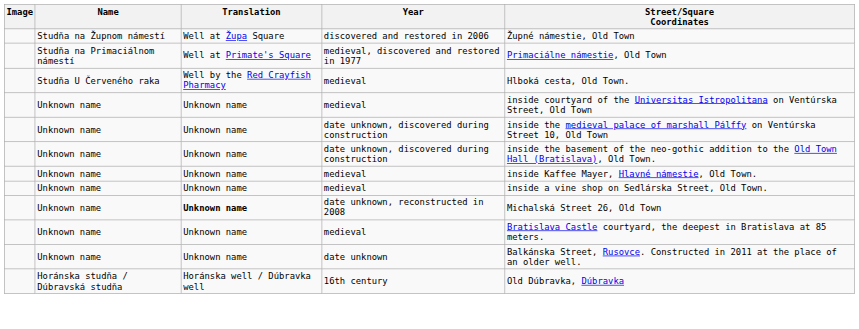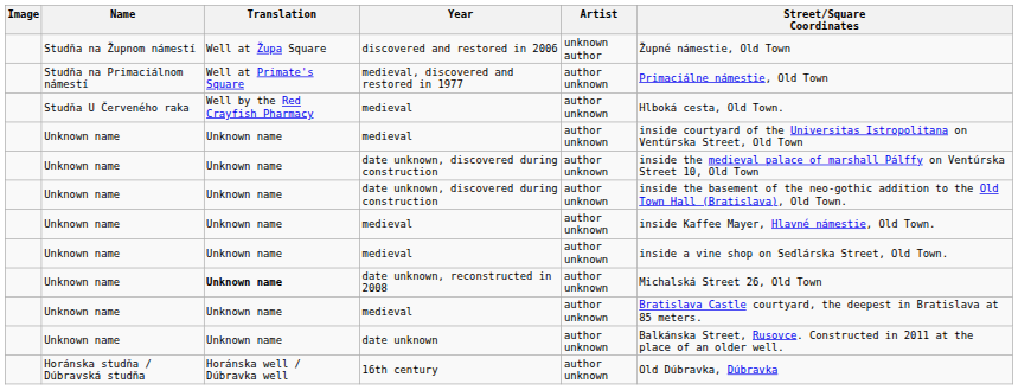 <table class="wikitable sortable">
 <tr valign=top>
 <th class="unsortable">Image</th>
 <th>Name</th>
 <th>Translation</th>
 <th>Year</th>
+<th>Artist</th>
 <th>Street/Square <br>Coordinates</th>
 </tr>
 <tr>
 <td></td>
 <td>Studňa na Župnom námestí</td>
 <td>Well at <a href='#'>Župa</a> Square</td>
 <td>discovered and restored in 2006</td>
+<td>unknown author</td>
 <td>Župné námestie, Old Town <br></td>
 </tr>
 <tr>
 <td></td>
 <td>Studňa na Primaciálnom námestí</td>
 <td>Well at <a href='#'>Primate's Square</a></td>
 <td>medieval, discovered and restored in 1977</td>
+<td>author unknown</td>
 <td><a href='#'>Primaciálne námestie</a>, Old Town <br></td>
 </tr>
 <tr>
 <td></td>
 <td>Studňa U Červeného raka</td>
 <td>Well by the <a href='#'>Red Crayfish Pharmacy</a></td>
 <td>medieval</td>
+<td>author unknown</td>
 <td>Hlboká cesta, Old Town. <br></td>
 </tr>
 <tr>
 <td></td>
 <td>Unknown name</td>
 <td>Unknown name</td>
 <td>medieval</td>
+<td>author unknown</td>
 <td>inside courtyard of the <a href='#'>Universitas Istropolitana</a> on Ventúrska Street, Old Town <br></td>
 </tr>
 <tr>
 <td></td>
 <td>Unknown name</td>
 <td>Unknown name</td>
 <td>date unknown, discovered during construction</td>
+<td>author unknown</td>
 <td>inside the <a href='#'>medieval palace of marshall Pálffy</a> on Ventúrska Street 10, Old Town <br></td>
 </tr>
 <tr>
 <td></td>
 <td>Unknown name</td>
 <td>Unknown name</td>
 <td>date unknown, discovered during construction</td>
+<td>author unknown</td>
 <td>inside the basement of the neo-gothic addition to the <a href='#'>Old Town Hall (Bratislava)</a>, Old Town. <br></td>
 </tr>
 <tr>
 <td></td>
 <td>Unknown name</td>
 <td>Unknown name</td>
 <td>medieval</td>
+<td>author unknown</td>
 <td>inside Kaffee Mayer, <a href='#'>Hlavné námestie</a>, Old Town. <br></td>
 </tr>
 <tr>
 <td></td>
 <td>Unknown name</td>
 <td>Unknown name</td>
 <td>medieval</td>
+<td>author unknown</td>
 <td>inside a vine shop on Sedlárska Street, Old Town. <br></td>
 </tr>
 <tr>
 <td></td>
 <td>Unknown name</td>
 <td><strong>Unknown name</strong></td>
 <td>date unknown, reconstructed in 2008</td>
+<td>author unknown</td>
 <td>Michalská Street 26, Old Town <br></td>
 </tr>
 <tr>
 <td></td>
 <td>Unknown name</td>
 <td>Unknown name</td>
 <td>medieval</td>
+<td>author unknown</td>
 <td><a href='#'>Bratislava Castle</a> courtyard, the deepest in Bratislava at 85 meters. <br></td>
 </tr>
 <tr>
 <td></td>
 <td>Unknown name</td>
 <td>Unknown name</td>
 <td>date unknown</td>
+<td>author unknown</td>
 <td>Balkánska Street, <a href='#'>Rusovce</a>. Constructed in 2011 at the place of an older well. <br></td>
 </tr>
 <tr>
 <td></td>
 <td>Horánska studňa / Dúbravská studňa</td>
 <td>Horánska well / Dúbravka well</td>
 <td>16th century</td>
+<td>author unknown</td>
 <td>Old Dúbravka, <a href='#'>Dúbravka</a> <br></td>
 </tr>
 </table>
